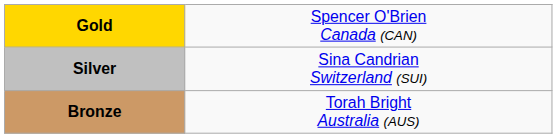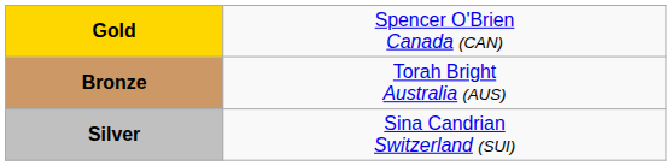 <table class="wikitable" style=" text-align:center; " width="35%">
 <tr>
 <td bgcolor="gold"><strong>Gold</strong></td>
 <td> <a href='#'>Spencer O'Brien</a><br><em><a href='#'>Canada</a> <small>(CAN)</small></em></td>
 </tr>
 <tr>
+<td bgcolor="CC9966"><strong>Bronze</strong></td>
+<td> <a href='#'>Torah Bright</a><br><em><a href='#'>Australia</a> <small>(AUS)</small></em></td>
+</tr>
+<tr>
 <td bgcolor="silver"><strong>Silver</strong></td>
 <td> <a href='#'>Sina Candrian</a><br><em><a href='#'>Switzerland</a> <small>(SUI)</small></em></td>
 </tr>
-<tr>
-<td bgcolor="CC9966"><strong>Bronze</strong></td>
-<td> <a href='#'>Torah Bright</a><br><em><a href='#'>Australia</a> <small>(AUS)</small></em></td>
-</tr>
 </table>
